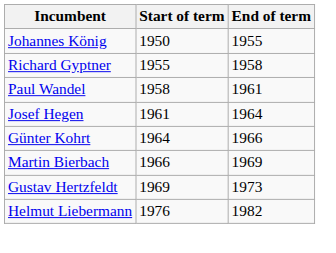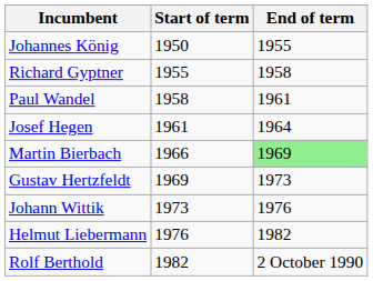 <table class="wikitable">
 <tr>
 <th>Incumbent</th>
 <th>Start of term</th>
 <th>End of term</th>
 </tr>
 <tr>
 <td><a href='#'>Johannes König</a></td>
 <td>1950</td>
 <td>1955</td>
 </tr>
 <tr>
 <td><a href='#'>Richard Gyptner</a></td>
 <td>1955</td>
 <td>1958</td>
 </tr>
 <tr>
 <td><a href='#'>Paul Wandel</a></td>
 <td>1958</td>
 <td>1961</td>
 </tr>
 <tr>
 <td><a href='#'>Josef Hegen</a></td>
 <td>1961</td>
 <td>1964</td>
 </tr>
 <tr>
-<td><a href='#'>Günter Kohrt</a></td>
-<td>1964</td>
-<td>1966</td>
-</tr>
-<tr>
 <td><a href='#'>Martin Bierbach</a></td>
 <td>1966</td>
-<td>1969</td>
+<td style="background: lightgreen;">1969</td>
 </tr>
 <tr>
 <td><a href='#'>Gustav Hertzfeldt</a></td>
 <td>1969</td>
 <td>1973</td>
 </tr>
 <tr>
+<td><a href='#'>Johann Wittik</a></td>
+<td>1973</td>
+<td>1976</td>
+</tr>
+<tr>
 <td><a href='#'>Helmut Liebermann</a></td>
 <td>1976</td>
 <td>1982</td>
 </tr>
+<tr>
+<td><a href='#'>Rolf Berthold</a></td>
+<td>1982</td>
+<td>2 October 1990</td>
+</tr>
 </table>
